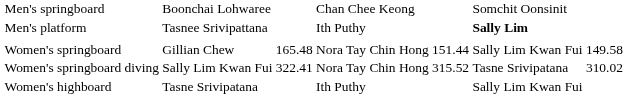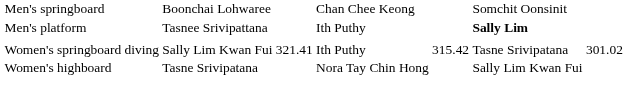 <table>
 <tr>
 <td>Men's springboard</td>
 <td> Boonchai Lohwaree</td>
 <td></td>
 <td> Chan Chee Keong</td>
 <td></td>
 <td> Somchit Oonsinit</td>
 <td></td>
 </tr>
 <tr>
 <td>Men's platform</td>
 <td> Tasnee Srivipattana</td>
 <td></td>
 <td> Ith Puthy</td>
 <td></td>
 <td><strong> Sally Lim</strong></td>
 <td></td>
 </tr>
 <tr>
 <td></td>
 <td></td>
 <td></td>
 </tr>
 <tr>
-<td>Women's springboard</td>
-<td> Gillian Chew</td>
-<td>165.48</td>
-<td> Nora Tay Chin Hong</td>
-<td>151.44</td>
-<td> Sally Lim Kwan Fui</td>
-<td>149.58</td>
-</tr>
-<tr>
 <td>Women's springboard diving</td>
 <td> Sally Lim Kwan Fui</td>
-<td>322.41</td>
-<td> Nora Tay Chin Hong</td>
-<td>315.52</td>
+<td>321.41</td>
+<td> Ith Puthy</td>
+<td>315.42</td>
 <td> Tasne Srivipatana</td>
-<td>310.02</td>
+<td>301.02</td>
 </tr>
 <tr>
 <td>Women's highboard</td>
 <td> Tasne Srivipatana</td>
 <td></td>
-<td> Ith Puthy</td>
+<td> Nora Tay Chin Hong</td>
 <td></td>
 <td> Sally Lim Kwan Fui</td>
 <td></td>
 </tr>
 </table>
